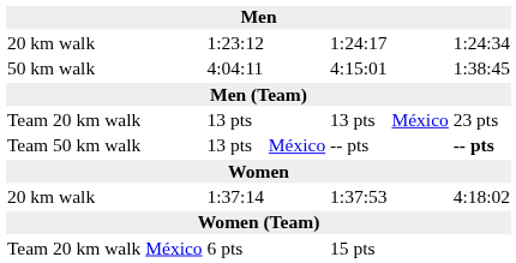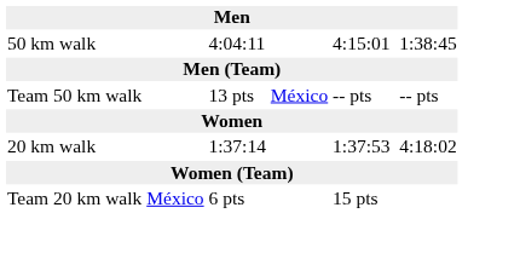 <table>
 <tr>
 <td colspan=7 bgcolor=#eeeeee style="text-align:center;"><strong>Men</strong></td>
-</tr>
-<tr>
-<td>20 km walk</td>
-<td></td>
-<td>1:23:12</td>
-<td></td>
-<td>1:24:17</td>
-<td></td>
-<td>1:24:34</td>
 </tr>
 <tr>
 <td>50 km walk</td>
 <td></td>
 <td>4:04:11</td>
 <td></td>
 <td>4:15:01</td>
 <td></td>
 <td>1:38:45</td>
 </tr>
 <tr>
 <td colspan=7 bgcolor=#eeeeee style="text-align:center;"><strong>Men (Team)</strong></td>
 </tr>
 <tr>
-<td>Team 20 km walk</td>
-<td></td>
-<td>13 pts</td>
-<td></td>
-<td>13 pts</td>
-<td> <a href='#'>México</a></td>
-<td>23 pts</td>
-</tr>
-<tr>
 <td>Team 50 km walk</td>
 <td></td>
 <td>13 pts</td>
 <td> <a href='#'>México</a></td>
 <td>-- pts</td>
 <td></td>
-<td><strong>-- pts</strong></td>
+<td>-- pts</td>
 </tr>
 <tr>
 <td colspan=7 bgcolor=#eeeeee style="text-align:center;"><strong>Women</strong></td>
 </tr>
 <tr>
 <td>20 km walk</td>
 <td></td>
 <td>1:37:14</td>
 <td></td>
 <td>1:37:53</td>
 <td></td>
 <td>4:18:02</td>
 </tr>
 <tr>
 <td colspan=7 bgcolor=#eeeeee style="text-align:center;"><strong>Women (Team)</strong></td>
 </tr>
 <tr>
 <td>Team 20 km walk</td>
 <td> <a href='#'>México</a></td>
 <td>6 pts</td>
 <td></td>
 <td>15 pts</td>
 <td></td>
 <td></td>
 </tr>
 </table>
